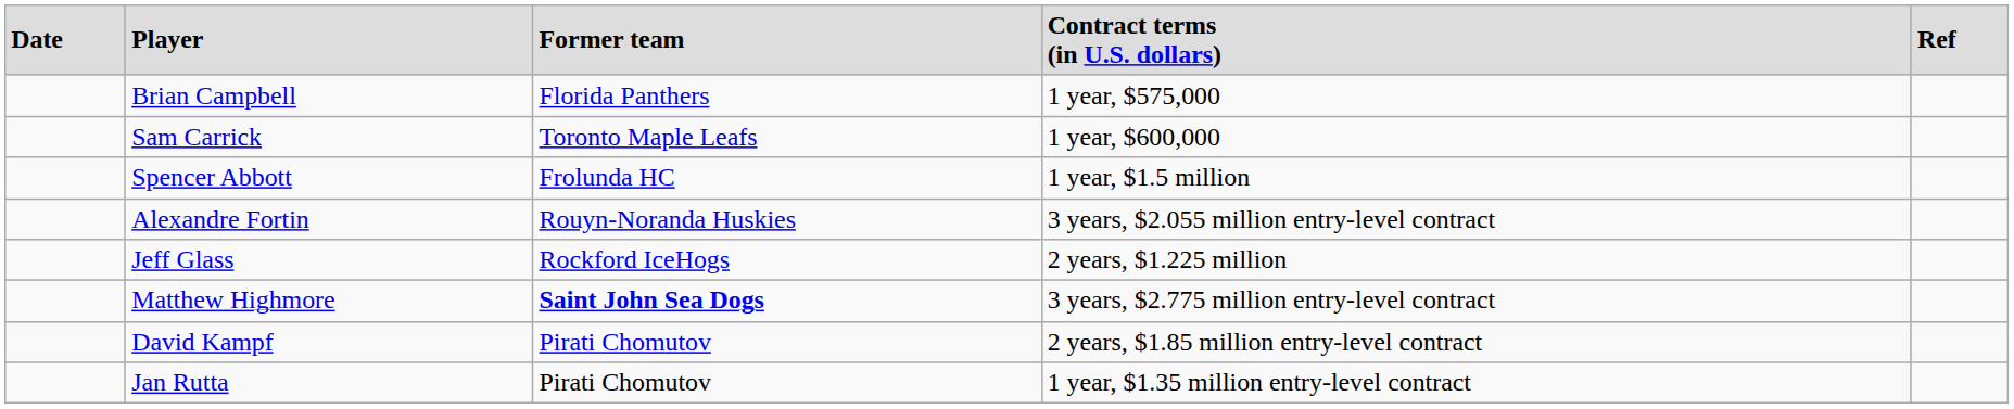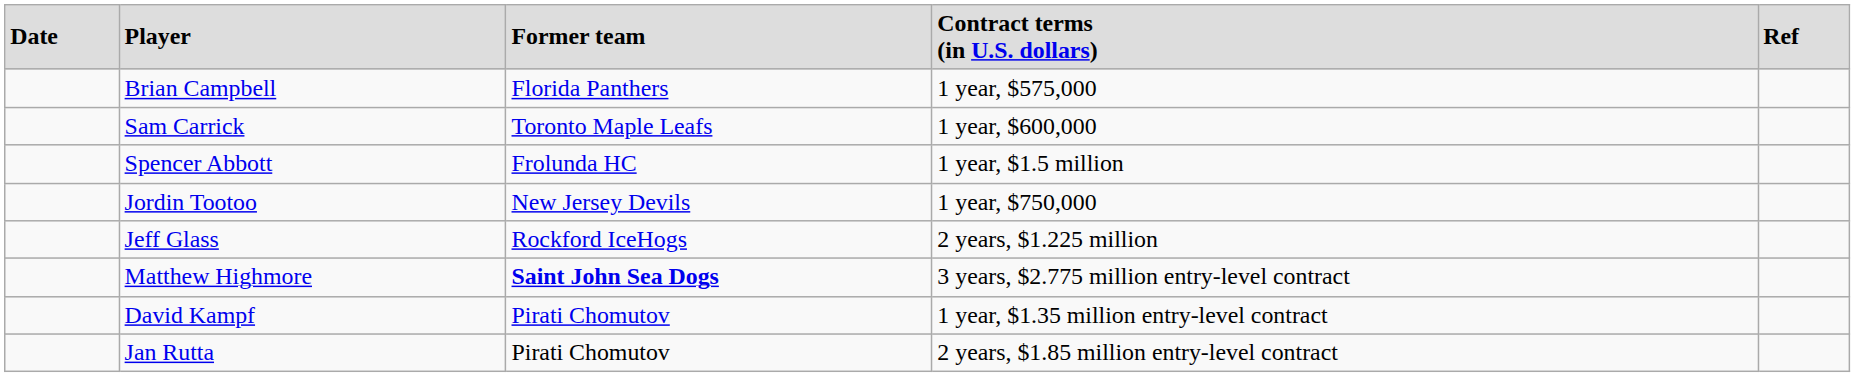 <table class="wikitable" width=98%>
 <tr style="background:#ddd;">
 <td><strong>Date</strong></td>
 <td><strong>Player</strong></td>
 <td><strong>Former team</strong></td>
 <td><strong>Contract terms</strong><br><strong>(in <a href='#'>U.S. dollars</a>)</strong></td>
 <td><strong>Ref</strong></td>
 </tr>
 <tr>
 <td></td>
 <td><a href='#'>Brian Campbell</a></td>
 <td><a href='#'>Florida Panthers</a></td>
 <td>1 year, $575,000</td>
 <td></td>
 </tr>
 <tr>
 <td></td>
 <td><a href='#'>Sam Carrick</a></td>
 <td><a href='#'>Toronto Maple Leafs</a></td>
 <td>1 year, $600,000</td>
 <td></td>
 </tr>
 <tr>
 <td></td>
 <td><a href='#'>Spencer Abbott</a></td>
 <td><a href='#'>Frolunda HC</a></td>
 <td>1 year, $1.5 million</td>
 <td></td>
 </tr>
 <tr>
 <td></td>
-<td><a href='#'>Alexandre Fortin</a></td>
-<td><a href='#'>Rouyn-Noranda Huskies</a></td>
-<td>3 years, $2.055 million entry-level contract</td>
+<td><a href='#'>Jordin Tootoo</a></td>
+<td><a href='#'>New Jersey Devils</a></td>
+<td>1 year, $750,000</td>
 <td></td>
 </tr>
 <tr>
 <td></td>
 <td><a href='#'>Jeff Glass</a></td>
 <td><a href='#'>Rockford IceHogs</a></td>
 <td>2 years, $1.225 million</td>
 <td></td>
 </tr>
 <tr>
 <td></td>
 <td><a href='#'>Matthew Highmore</a></td>
 <td><strong><a href='#'>Saint John Sea Dogs</a></strong></td>
 <td>3 years, $2.775 million entry-level contract</td>
 <td></td>
 </tr>
 <tr>
 <td></td>
 <td><a href='#'>David Kampf</a></td>
 <td><a href='#'>Pirati Chomutov</a></td>
-<td>2 years, $1.85 million entry-level contract</td>
+<td>1 year, $1.35 million entry-level contract</td>
 <td></td>
 </tr>
 <tr>
 <td></td>
 <td><a href='#'>Jan Rutta</a></td>
 <td>Pirati Chomutov</td>
-<td>1 year, $1.35 million entry-level contract</td>
+<td>2 years, $1.85 million entry-level contract</td>
 <td></td>
 </tr>
 </table>
